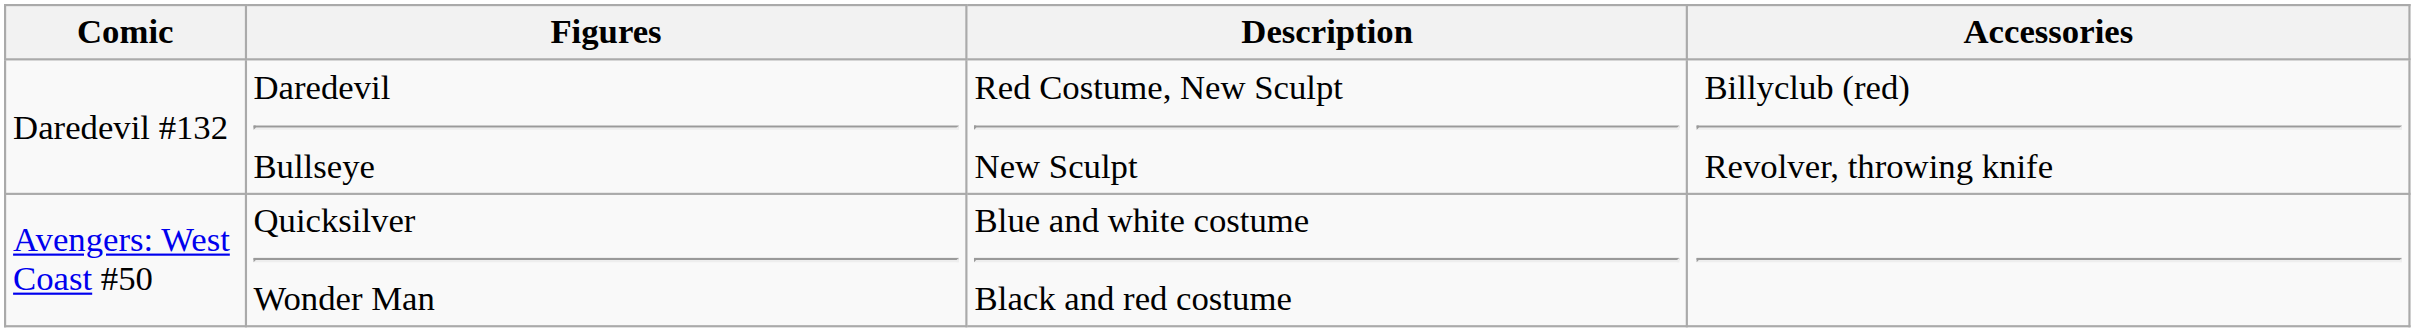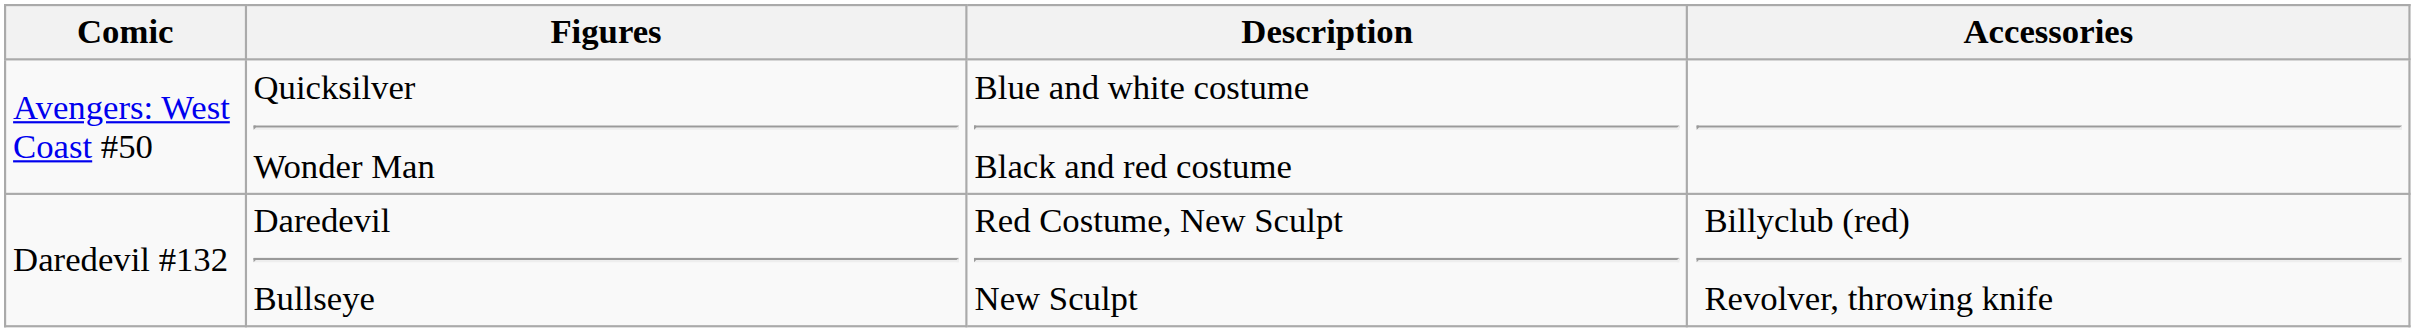 <table class="wikitable" width="70%">
 <tr>
 <th width=10%>Comic</th>
 <th width=30%>Figures</th>
 <th width=30%>Description</th>
 <th width=30%>Accessories</th>
 </tr>
 <tr>
+<td><a href='#'>Avengers: West Coast</a> #50</td>
+<td>Quicksilver<hr>Wonder Man</td>
+<td>Blue and white costume<hr>Black and red costume</td>
+<td> <hr> </td>
+</tr>
+<tr>
 <td>Daredevil #132</td>
 <td>Daredevil<hr>Bullseye</td>
 <td>Red Costume, New Sculpt<hr>New Sculpt</td>
 <td> Billyclub (red)<hr> Revolver, throwing knife</td>
 </tr>
-<tr>
-<td><a href='#'>Avengers: West Coast</a> #50</td>
-<td>Quicksilver<hr>Wonder Man</td>
-<td>Blue and white costume<hr>Black and red costume</td>
-<td> <hr> </td>
-</tr>
 </table>
